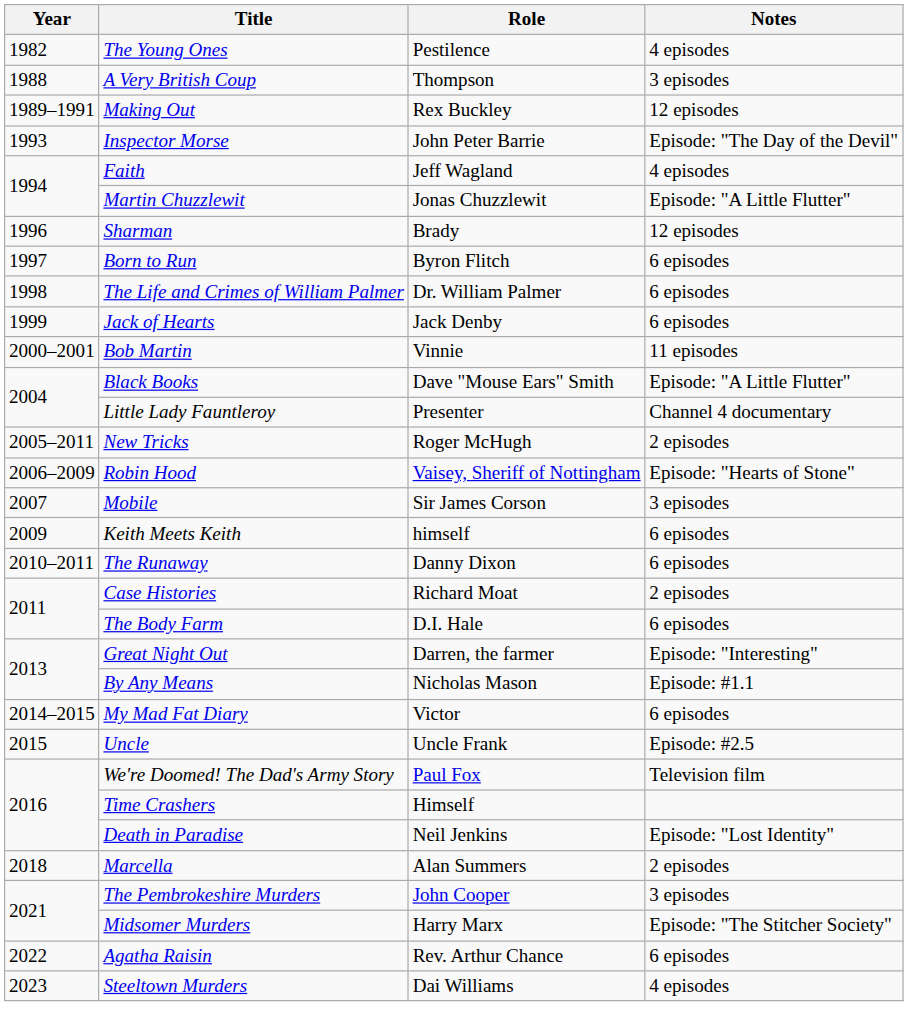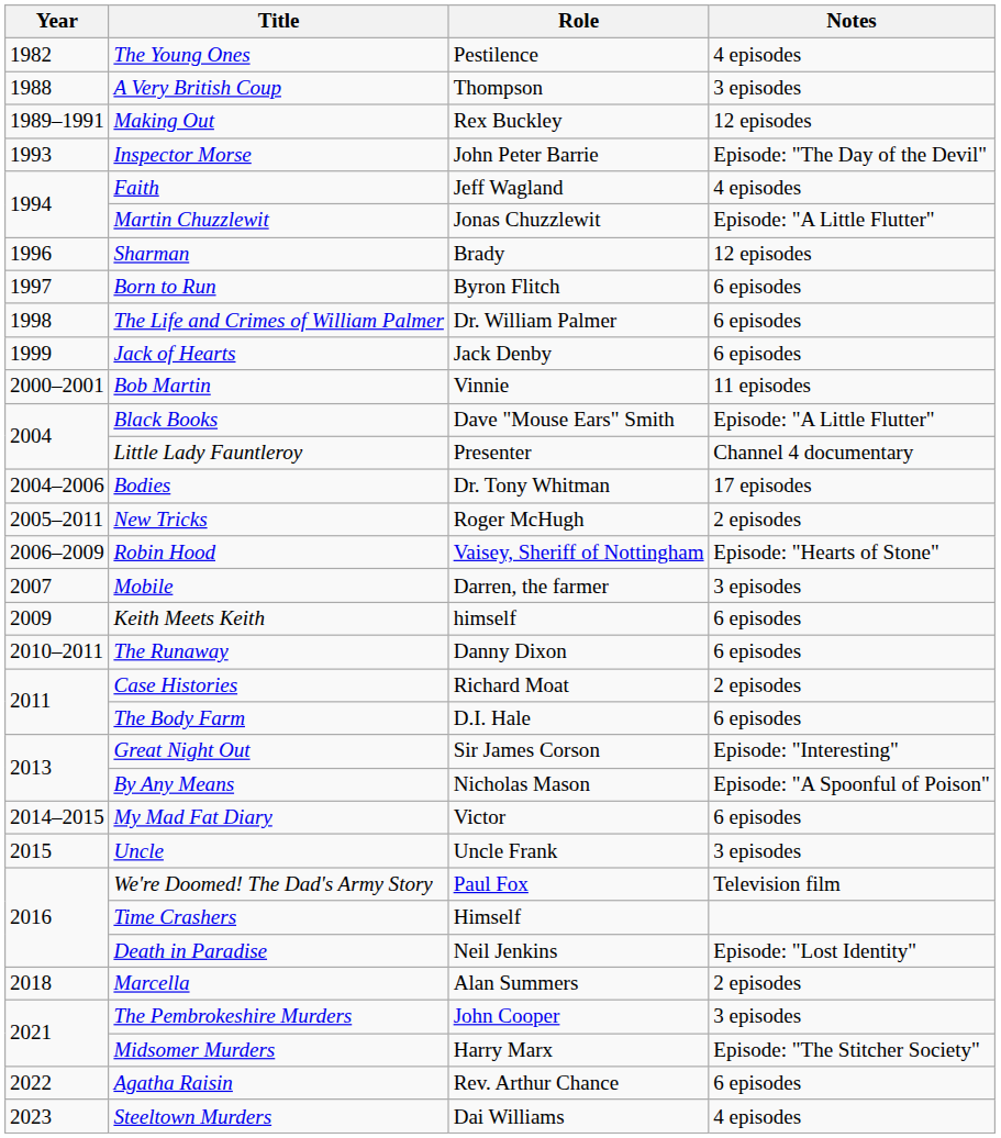 <table class="wikitable sortable">
 <tr>
 <th>Year</th>
 <th>Title</th>
 <th>Role</th>
 <th class="unsortable">Notes</th>
 </tr>
 <tr>
 <td>1982</td>
 <td><em><a href='#'>The Young Ones</a></em></td>
 <td>Pestilence</td>
 <td>4 episodes</td>
 </tr>
 <tr>
 <td>1988</td>
 <td><em><a href='#'>A Very British Coup</a></em></td>
 <td>Thompson</td>
 <td>3 episodes</td>
 </tr>
 <tr>
 <td>1989–1991</td>
 <td><em><a href='#'>Making Out</a></em></td>
 <td>Rex Buckley</td>
 <td>12 episodes</td>
 </tr>
 <tr>
 <td>1993</td>
 <td><em><a href='#'>Inspector Morse</a></em></td>
 <td>John Peter Barrie</td>
 <td>Episode: "The Day of the Devil"</td>
 </tr>
 <tr>
 <td rowspan="2">1994</td>
 <td><em><a href='#'>Faith</a></em></td>
 <td>Jeff Wagland</td>
 <td>4 episodes</td>
 </tr>
 <tr>
 <td><em><a href='#'>Martin Chuzzlewit</a></em></td>
 <td>Jonas Chuzzlewit</td>
 <td>Episode: "A Little Flutter"</td>
 </tr>
 <tr>
 <td>1996</td>
 <td><em><a href='#'>Sharman</a></em></td>
 <td>Brady</td>
 <td>12 episodes</td>
 </tr>
 <tr>
 <td>1997</td>
 <td><em><a href='#'>Born to Run</a></em></td>
 <td>Byron Flitch</td>
 <td>6 episodes</td>
 </tr>
 <tr>
 <td>1998</td>
 <td><em><a href='#'>The Life and Crimes of William Palmer</a></em></td>
 <td>Dr. William Palmer</td>
 <td>6 episodes</td>
 </tr>
 <tr>
 <td>1999</td>
 <td><em><a href='#'>Jack of Hearts</a></em></td>
 <td>Jack Denby</td>
 <td>6 episodes</td>
 </tr>
 <tr>
 <td>2000–2001</td>
 <td><em><a href='#'>Bob Martin</a></em></td>
 <td>Vinnie</td>
 <td>11 episodes</td>
 </tr>
 <tr>
 <td rowspan="2">2004</td>
 <td><em><a href='#'>Black Books</a></em></td>
 <td>Dave "Mouse Ears" Smith</td>
 <td>Episode: "A Little Flutter"</td>
 </tr>
 <tr>
 <td><em>Little Lady Fauntleroy</em></td>
 <td>Presenter</td>
 <td>Channel 4 documentary</td>
 </tr>
 <tr>
+<td>2004–2006</td>
+<td><em><a href='#'>Bodies</a></em></td>
+<td>Dr. Tony Whitman</td>
+<td>17 episodes</td>
+</tr>
+<tr>
 <td>2005–2011</td>
 <td><em><a href='#'>New Tricks</a></em></td>
 <td>Roger McHugh</td>
 <td>2 episodes</td>
 </tr>
 <tr>
 <td>2006–2009</td>
 <td><em><a href='#'>Robin Hood</a></em></td>
 <td><a href='#'>Vaisey, Sheriff of Nottingham</a></td>
 <td>Episode: "Hearts of Stone"</td>
 </tr>
 <tr>
 <td>2007</td>
 <td><em><a href='#'>Mobile</a></em></td>
-<td>Sir James Corson</td>
+<td>Darren, the farmer</td>
 <td>3 episodes</td>
 </tr>
 <tr>
 <td>2009</td>
 <td><em>Keith Meets Keith</em></td>
 <td>himself</td>
 <td>6 episodes</td>
 </tr>
 <tr>
 <td>2010–2011</td>
 <td><em><a href='#'>The Runaway</a></em></td>
 <td>Danny Dixon</td>
 <td>6 episodes</td>
 </tr>
 <tr>
 <td rowspan="2">2011</td>
 <td><em><a href='#'>Case Histories</a></em></td>
 <td>Richard Moat</td>
 <td>2 episodes</td>
 </tr>
 <tr>
 <td><em><a href='#'>The Body Farm</a></em></td>
 <td>D.I. Hale</td>
 <td>6 episodes</td>
 </tr>
 <tr>
 <td rowspan="2">2013</td>
 <td><em><a href='#'>Great Night Out</a></em></td>
-<td>Darren, the farmer</td>
+<td>Sir James Corson</td>
 <td>Episode: "Interesting"</td>
 </tr>
 <tr>
 <td><em><a href='#'>By Any Means</a></em></td>
 <td>Nicholas Mason</td>
-<td>Episode: #1.1</td>
+<td>Episode: "A Spoonful of Poison"</td>
 </tr>
 <tr>
 <td>2014–2015</td>
 <td><em><a href='#'>My Mad Fat Diary</a></em></td>
 <td>Victor</td>
 <td>6 episodes</td>
 </tr>
 <tr>
 <td>2015</td>
 <td><em><a href='#'>Uncle</a></em></td>
 <td>Uncle Frank</td>
-<td>Episode: #2.5</td>
+<td>3 episodes</td>
 </tr>
 <tr>
 <td rowspan="3">2016</td>
 <td><em>We're Doomed! The Dad's Army Story</em></td>
 <td><a href='#'>Paul Fox</a></td>
 <td>Television film</td>
 </tr>
 <tr>
 <td><em><a href='#'>Time Crashers</a></em></td>
 <td>Himself</td>
 <td></td>
 </tr>
 <tr>
 <td><em><a href='#'>Death in Paradise</a></em></td>
 <td>Neil Jenkins</td>
 <td>Episode: "Lost Identity"</td>
 </tr>
 <tr>
 <td>2018</td>
 <td><em><a href='#'>Marcella</a></em></td>
 <td>Alan Summers</td>
 <td>2 episodes</td>
 </tr>
 <tr>
 <td rowspan="2">2021</td>
 <td><em><a href='#'>The Pembrokeshire Murders</a></em></td>
 <td><a href='#'>John Cooper</a></td>
 <td>3 episodes</td>
 </tr>
 <tr>
 <td><em><a href='#'>Midsomer Murders</a></em></td>
 <td>Harry Marx</td>
 <td>Episode: "The Stitcher Society"</td>
 </tr>
 <tr>
 <td>2022</td>
 <td><em><a href='#'>Agatha Raisin</a></em></td>
 <td>Rev. Arthur Chance</td>
 <td>6 episodes</td>
 </tr>
 <tr>
 <td>2023</td>
 <td><em><a href='#'>Steeltown Murders</a></em></td>
 <td>Dai Williams</td>
 <td>4 episodes</td>
 </tr>
 </table>
